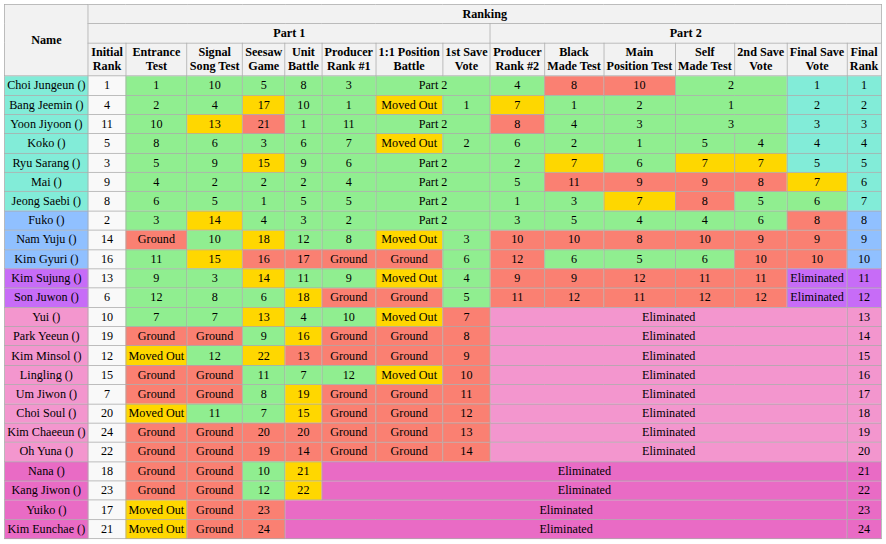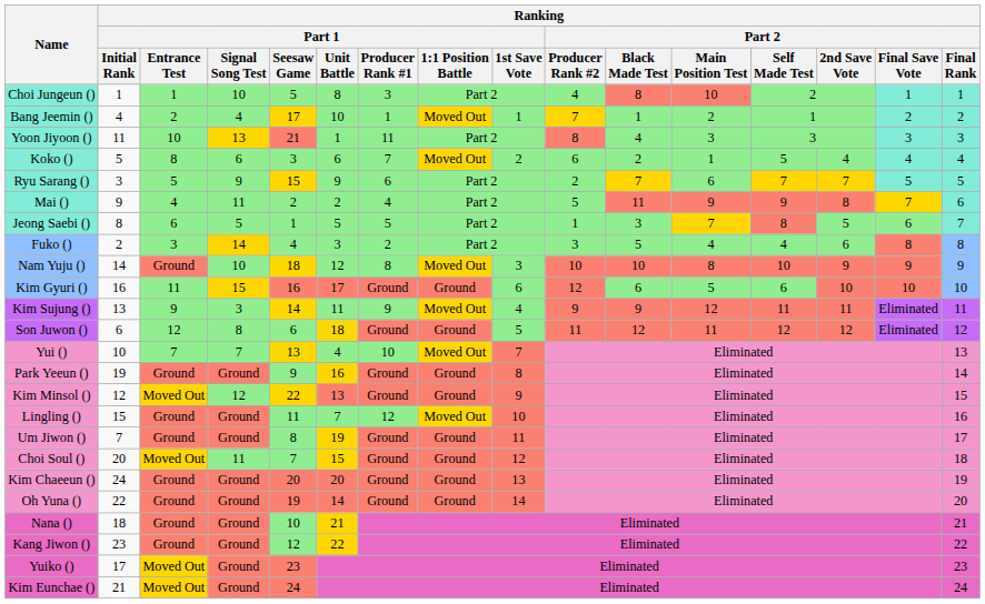 <table class="wikitable sortable" style="text-align:center">
 <tr>
 <th rowspan="3">Name<br></th>
 <th colspan="15">Ranking</th>
 </tr>
 <tr>
 <th colspan="8">Part 1</th>
 <th colspan="7">Part 2</th>
 </tr>
 <tr>
 <th>Initial<br>Rank</th>
 <th>Entrance<br>Test</th>
 <th>Signal<br>Song Test</th>
 <th>Seesaw<br>Game</th>
 <th>Unit<br>Battle</th>
 <th>Producer<br>Rank #1</th>
 <th>1:1 Position<br>Battle</th>
 <th>1st Save<br>Vote</th>
 <th>Producer<br>Rank #2</th>
 <th>Black<br>Made Test</th>
 <th>Main<br>Position Test</th>
 <th>Self<br>Made Test</th>
 <th>2nd Save<br>Vote</th>
 <th>Final Save<br>Vote</th>
 <th>Final<br>Rank</th>
 </tr>
 <tr>
 <td style="background:#82ecd8">Choi Jungeun ()</td>
 <td>1</td>
 <td style="background:#90EE90">1</td>
 <td style="background:#90EE90">10</td>
 <td style="background:#90EE90">5</td>
 <td style="background:#90EE90">8</td>
 <td style="background:#90EE90">3</td>
 <td colspan="2" data-sort-value="2"  style="background:#90EE90">Part 2</td>
 <td style="background:#90EE90">4</td>
 <td style="background:salmon">8</td>
 <td style="background:salmon">10</td>
 <td colspan="2" style="background:#90EE90">2</td>
 <td style="background:#82ecd8">1</td>
 <td style="background:#82ecd8">1</td>
 </tr>
 <tr>
 <td style="background:#82ecd8">Bang Jeemin ()</td>
 <td>4</td>
 <td style="background:#90EE90">2</td>
 <td style="background:#90EE90">4</td>
 <td style="background:Gold">17</td>
 <td style="background:#90EE90">10</td>
 <td style="background:#90EE90">1</td>
 <td data-sort-value="7" style="background:Gold">Moved Out</td>
 <td data-sort-value="7" style="background:#90EE90">1</td>
 <td style="background:#FED700">7</td>
 <td style="background:#90EE90">1</td>
 <td style="background:#90EE90">2</td>
 <td colspan="2" style="background:#90EE90">1</td>
 <td style="background:#82ecd8">2</td>
 <td style="background:#82ecd8">2</td>
 </tr>
 <tr>
 <td style="background:#82ecd8">Yoon Jiyoon ()</td>
 <td>11</td>
 <td style="background:#90EE90">10</td>
 <td data-sort-value="13" style="background:Gold">13</td>
 <td style="background:salmon">21</td>
 <td style="background:#90EE90">1</td>
 <td style="background:#90EE90">11</td>
 <td colspan="2" data-sort-value="6" style="background:#90EE90">Part 2</td>
 <td style="background:salmon">8</td>
 <td style="background:#90EE90">4</td>
 <td style="background:#90EE90">3</td>
 <td colspan="2" style="background:#90EE90">3</td>
 <td style="background:#82ecd8">3</td>
 <td style="background:#82ecd8">3</td>
 </tr>
 <tr>
 <td style="background:#82ecd8">Koko ()</td>
 <td>5</td>
 <td style="background:#90EE90">8</td>
 <td style="background:#90EE90">6</td>
 <td style="background:#90EE90">3</td>
 <td style="background:#90EE90">6</td>
 <td style="background:#90EE90">7</td>
 <td data-sort-value="8" style="background:Gold">Moved Out</td>
 <td data-sort-value="8" style="background:#90EE90">2</td>
 <td style="background:#90EE90">6</td>
 <td style="background:#90EE90">2</td>
 <td style="background:#90EE90">1</td>
 <td style="background:#90EE90">5</td>
 <td style="background:#90EE90">4</td>
 <td style="background:#82ecd8">4</td>
 <td style="background:#82ecd8">4</td>
 </tr>
 <tr>
 <td style="background:#82ecd8">Ryu Sarang ()</td>
 <td>3</td>
 <td style="background:#90EE90">5</td>
 <td style="background:#90EE90">9</td>
 <td style="background:Gold">15</td>
 <td style="background:#90EE90">9</td>
 <td style="background:#90EE90">6</td>
 <td colspan="2" data-sort-value="5"  style="background:#90EE90">Part 2</td>
 <td style="background:#90EE90">2</td>
 <td style="background:#FED700">7</td>
 <td style="background:#90EE90">6</td>
 <td style="background:#FED700">7</td>
 <td style="background:#FED700">7</td>
 <td style="background:#82ecd8">5</td>
 <td style="background:#82ecd8">5</td>
 </tr>
 <tr>
 <td style="background:#82ecd8">Mai ()</td>
 <td>9</td>
 <td style="background:#90EE90">4</td>
-<td style="background:#90EE90">2</td>
+<td style="background:#90EE90">11</td>
 <td style="background:#90EE90">2</td>
 <td style="background:#90EE90">2</td>
 <td style="background:#90EE90">4</td>
 <td colspan="2" data-sort-value="3"  style="background:#90EE90">Part 2</td>
 <td style="background:#90EE90">5</td>
 <td style="background:salmon">11</td>
 <td style="background:salmon">9</td>
 <td style="background:salmon">9</td>
 <td style="background:salmon">8</td>
 <td style="background:#FED700">7</td>
 <td style="background:#82ecd8">6</td>
 </tr>
 <tr>
 <td style="background:#82ecd8">Jeong Saebi ()</td>
 <td>8</td>
 <td style="background:#90EE90">6</td>
 <td style="background:#90EE90">5</td>
 <td style="background:#90EE90">1</td>
 <td style="background:#90EE90">5</td>
 <td style="background:#90EE90">5</td>
 <td colspan="2" data-sort-value="4" style="background:#90EE90">Part 2</td>
 <td style="background:#90EE90">1</td>
 <td style="background:#90EE90">3</td>
 <td style="background:#FED700">7</td>
 <td style="background:salmon">8</td>
 <td style="background:#90EE90">5</td>
 <td style="background:#90EE90">6</td>
 <td style="background:#82ecd8">7</td>
 </tr>
 <tr>
 <td style="background:#90C0FF">Fuko ()</td>
 <td>2</td>
 <td style="background:#90EE90">3</td>
 <td data-sort-value="14" style="background:Gold">14</td>
 <td style="background:#90EE90">4</td>
 <td style="background:#90EE90">3</td>
 <td style="background:#90EE90">2</td>
 <td colspan="2" data-sort-value="1" style="background:#90EE90">Part 2</td>
 <td style="background:#90EE90">3</td>
 <td style="background:#90EE90">5</td>
 <td style="background:#90EE90">4</td>
 <td style="background:#90EE90">4</td>
 <td style="background:#90EE90">6</td>
 <td style="background:salmon">8</td>
 <td style="background:#90C0FF">8</td>
 </tr>
 <tr>
 <td style="background:#90C0FF">Nam Yuju () </td>
 <td>14</td>
 <td data-sort-value="18" style="background:salmon">Ground</td>
 <td style="background:#90EE90">10</td>
 <td style="background:Gold">18</td>
 <td style="background:#90EE90">12</td>
 <td style="background:#90EE90">8</td>
 <td data-sort-value="9" style="background:Gold">Moved Out</td>
 <td data-sort-value="9" style="background:#90EE90">3</td>
 <td style="background:salmon">10</td>
 <td style="background:salmon">10</td>
 <td style="background:salmon">8</td>
 <td style="background:salmon">10</td>
 <td style="background:salmon">9</td>
 <td style="background:salmon">9</td>
 <td style="background:#90C0FF">9</td>
 </tr>
 <tr>
 <td style="background:#90C0FF">Kim Gyuri ()</td>
 <td>16</td>
 <td style="background:#90EE90">11</td>
 <td data-sort-value="15" style="background:Gold">15</td>
 <td style="background:salmon">16</td>
 <td style="background:salmon">17</td>
 <td data-sort-value="17" style="background:salmon">Ground</td>
 <td data-sort-value="17" style="background:salmon">Ground</td>
 <td data-sort-value="12" style="background:#90EE90">6</td>
 <td style="background:salmon">12</td>
 <td style="background:#90EE90">6</td>
 <td style="background:#90EE90">5</td>
 <td style="background:#90EE90">6</td>
 <td style="background:salmon">10</td>
 <td style="background:salmon">10</td>
 <td style="background:#90C0FF">10</td>
 </tr>
 <tr>
 <td style="background:#c76cf7">Kim Sujung ()</td>
 <td>13</td>
 <td style="background:#90EE90">9</td>
 <td style="background:#90EE90">3</td>
 <td style="background:Gold">14</td>
 <td style="background:#90EE90">11</td>
 <td style="background:#90EE90">9</td>
 <td data-sort-value="10" style="background:Gold">Moved Out</td>
 <td data-sort-value="10" style="background:#90EE90">4</td>
 <td style="background:salmon">9</td>
 <td style="background:salmon">9</td>
 <td style="background:salmon">12</td>
 <td colspan="1" data-sort-value="11" style="background:salmon">11</td>
 <td style="background:salmon">11</td>
 <td colspan="1" data-sort-value="12" style="background:#c76cf7">Eliminated</td>
 <td style="background:#c76cf7">11</td>
 </tr>
 <tr>
 <td style="background:#c76cf7">Son Juwon ()</td>
 <td>6</td>
 <td style="background:#90EE90">12</td>
 <td style="background:#90EE90">8</td>
 <td style="background:#90EE90">6</td>
 <td style="background:Gold">18</td>
 <td data-sort-value="18" style="background:salmon">Ground</td>
 <td data-sort-value="18" style="background:salmon">Ground</td>
 <td data-sort-value="11" style="background:#90EE90">5</td>
 <td style="background:salmon">11</td>
 <td style="background:salmon">12</td>
 <td style="background:salmon">11</td>
 <td colspan="1" data-sort-value="12" style="background:salmon">12</td>
 <td style="background:salmon">12</td>
 <td colspan="1" data-sort-value="12" style="background:#c76cf7">Eliminated</td>
 <td style="background:#c76cf7">12</td>
 </tr>
 <tr>
 <td style="background:#f396ce">Yui ()</td>
 <td>10</td>
 <td style="background:#90EE90">7</td>
 <td style="background:#90EE90">7</td>
 <td style="background:Gold">13</td>
 <td style="background:#90EE90">4</td>
 <td style="background:#90EE90">10</td>
 <td data-sort-value="11" style="background:Gold">Moved Out</td>
 <td data-sort-value="13" style="background:salmon">7</td>
 <td colspan="6" data-sort-value="13" style="background:#f396ce">Eliminated</td>
 <td style="background:#f396ce">13</td>
 </tr>
 <tr>
 <td style="background:#f396ce">Park Yeeun ()</td>
 <td>19</td>
 <td data-sort-value="23" style="background:salmon">Ground</td>
 <td data-sort-value="23" style="background:salmon">Ground</td>
 <td style="background:#90EE90">9</td>
 <td style="background:Gold">16</td>
 <td data-sort-value="16" style="background:salmon">Ground</td>
 <td data-sort-value="16" style="background:salmon">Ground</td>
 <td data-sort-value="14" style="background:salmon">8</td>
 <td colspan="6" data-sort-value="14" style="background:#f396ce">Eliminated</td>
 <td style="background:#f396ce">14</td>
 </tr>
 <tr>
 <td style="background:#f396ce">Kim Minsol ()</td>
 <td>12</td>
 <td data-sort-value="13" style="background:Gold">Moved Out</td>
 <td style="background:#90EE90">12</td>
 <td style="background:Gold">22</td>
 <td style="background:salmon">13</td>
 <td data-sort-value="13" style="background:salmon">Ground</td>
 <td data-sort-value="13" style="background:salmon">Ground</td>
 <td data-sort-value="15" style="background:salmon">9</td>
 <td colspan="6" data-sort-value="15" style="background:#f396ce">Eliminated</td>
 <td style="background:#f396ce">15</td>
 </tr>
 <tr>
 <td style="background:#f396ce">Lingling ()</td>
 <td>15</td>
 <td data-sort-value="19" style="background:salmon">Ground</td>
 <td data-sort-value="19" style="background:salmon">Ground</td>
 <td style="background:#90EE90">11</td>
 <td style="background:#90EE90">7</td>
 <td style="background:#90EE90">12</td>
 <td data-sort-value="12" style="background:Gold">Moved Out</td>
 <td data-sort-value="16" style="background:salmon">10</td>
 <td colspan="6" data-sort-value="16" style="background:#f396ce">Eliminated</td>
 <td style="background:#f396ce">16</td>
 </tr>
 <tr>
 <td style="background:#f396ce">Um Jiwon ()</td>
 <td>7</td>
 <td data-sort-value="17" style="background:salmon">Ground</td>
 <td data-sort-value="18" style="background:salmon">Ground</td>
 <td style="background:#90EE90">8</td>
 <td style="background:Gold">19</td>
 <td data-sort-value="19" style="background:salmon">Ground</td>
 <td data-sort-value="19" style="background:salmon">Ground</td>
 <td data-sort-value="17" style="background:salmon">11</td>
 <td colspan="6" data-sort-value="17" style="background:#f396ce">Eliminated</td>
 <td style="background:#f396ce">17</td>
 </tr>
 <tr>
 <td style="background:#f396ce">Choi Soul ()</td>
 <td>20</td>
 <td data-sort-value="15" style="background:Gold">Moved Out</td>
 <td style="background:#90EE90">11</td>
 <td style="background:#90EE90">7</td>
 <td style="background:Gold">15</td>
 <td data-sort-value="15" style="background:salmon">Ground</td>
 <td data-sort-value="15" style="background:salmon">Ground</td>
 <td data-sort-value="18" style="background:salmon">12</td>
 <td colspan="6" data-sort-value="18" style="background:#f396ce">Eliminated</td>
 <td style="background:#f396ce">18</td>
 </tr>
 <tr>
 <td style="background:#f396ce">Kim Chaeeun ()</td>
 <td>24</td>
 <td data-sort-value="21" style="background:salmon">Ground</td>
 <td data-sort-value="21" style="background:salmon">Ground</td>
 <td style="background:salmon">20</td>
 <td style="background:salmon">20</td>
 <td data-sort-value="20" style="background:salmon">Ground</td>
 <td data-sort-value="20" style="background:salmon">Ground</td>
 <td data-sort-value="19" style="background:salmon">13</td>
 <td colspan="6" data-sort-value="19" style="background:#f396ce">Eliminated</td>
 <td style="background:#f396ce">19</td>
 </tr>
 <tr>
 <td style="background:#f396ce">Oh Yuna ()</td>
 <td>22</td>
 <td data-sort-value="24" style="background:salmon">Ground</td>
 <td data-sort-value="24" style="background:salmon">Ground</td>
 <td style="background:salmon">19</td>
 <td style="background:salmon">14</td>
 <td data-sort-value="14" style="background:salmon">Ground</td>
 <td data-sort-value="14" style="background:salmon">Ground</td>
 <td data-sort-value="20" style="background:salmon">14</td>
 <td colspan="6" data-sort-value="20" style="background:#f396ce">Eliminated</td>
 <td style="background:#f396ce">20</td>
 </tr>
 <tr>
 <td style="background:#e96bc5">Nana ()</td>
 <td>18</td>
 <td data-sort-value="22" style="background:salmon">Ground</td>
 <td data-sort-value="22" style="background:salmon">Ground</td>
 <td style="background:#90EE90">10</td>
 <td style="background:Gold">21</td>
 <td colspan="9" data-sort-value="21" style="background:#e96bc5">Eliminated</td>
 <td style="background:#e96bc5">21</td>
 </tr>
 <tr>
 <td style="background:#e96bc5">Kang Jiwon ()</td>
 <td>23</td>
 <td data-sort-value="20" style="background:salmon">Ground</td>
 <td data-sort-value="20" style="background:salmon">Ground</td>
 <td style="background:#90EE90">12</td>
 <td style="background:Gold">22</td>
 <td colspan="9" data-sort-value="22" style="background:#e96bc5">Eliminated</td>
 <td style="background:#e96bc5">22</td>
 </tr>
 <tr>
 <td style="background:#e96bc5">Yuiko ()</td>
 <td>17</td>
 <td data-sort-value="14" style="background:Gold">Moved Out</td>
 <td data-sort-value="16" style="background:salmon">Ground</td>
 <td style="background:salmon">23</td>
 <td colspan="10" data-sort-value="23" style="background:#e96bc5">Eliminated</td>
 <td style="background:#e96bc5">23</td>
 </tr>
 <tr>
 <td style="background:#e96bc5">Kim Eunchae ()</td>
 <td>21</td>
 <td data-sort-value="16" style="background:Gold">Moved Out</td>
 <td data-sort-value="17" style="background:salmon">Ground</td>
 <td style="background:salmon">24</td>
 <td colspan="10" data-sort-value="24" style="background:#e96bc5">Eliminated</td>
 <td style="background:#e96bc5">24</td>
 </tr>
 </table>
